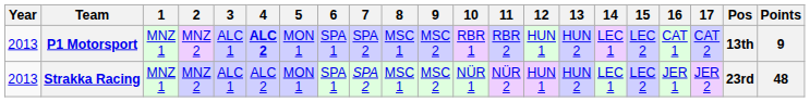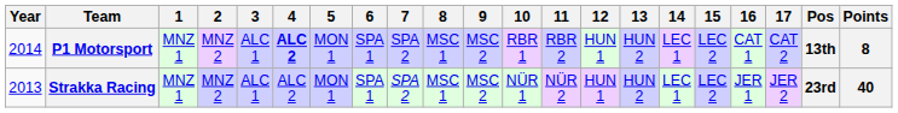 <table class="wikitable" style="text-align:center; font-size:85%">
 <tr>
 <th>Year</th>
 <th>Team</th>
 <th>1</th>
 <th>2</th>
 <th>3</th>
 <th>4</th>
 <th>5</th>
 <th>6</th>
 <th>7</th>
 <th>8</th>
 <th>9</th>
 <th>10</th>
 <th>11</th>
 <th>12</th>
 <th>13</th>
 <th>14</th>
 <th>15</th>
 <th>16</th>
 <th>17</th>
 <th>Pos</th>
 <th>Points</th>
 </tr>
 <tr>
-<td><a href='#'>2013</a></td>
+<td><a href='#'>2014</a></td>
 <th nowrap><a href='#'>P1 Motorsport</a></th>
 <td style="background:#DFFFDF;"><a href='#'>MNZ<br>1</a><br></td>
 <td style="background:#EFCFFF;"><a href='#'>MNZ<br>2</a><br></td>
 <td style="background:#CFCFFF;"><a href='#'>ALC<br>1</a><br></td>
 <td style="background:#CFCFFF;"><strong><a href='#'>ALC<br>2</a><br></strong></td>
 <td style="background:#CFCFFF;"><a href='#'>MON<br>1</a><br></td>
 <td style="background:#CFCFFF;"><a href='#'>SPA<br>1</a><br></td>
 <td style="background:#CFCFFF;"><a href='#'>SPA<br>2</a><br></td>
 <td style="background:#CFCFFF;"><a href='#'>MSC<br>1</a><br></td>
 <td style="background:#CFCFFF;"><a href='#'>MSC<br>2</a><br></td>
 <td style="background:#EFCFFF;"><a href='#'>RBR<br>1</a><br></td>
 <td style="background:#CFCFFF;"><a href='#'>RBR<br>2</a><br></td>
 <td style="background:#DFFFDF;"><a href='#'>HUN<br>1</a><br></td>
 <td style="background:#CFCFFF;"><a href='#'>HUN<br>2</a><br></td>
 <td style="background:#EFCFFF;"><a href='#'>LEC<br>1</a><br></td>
 <td style="background:#CFCFFF;"><a href='#'>LEC<br>2</a><br></td>
 <td style="background:#DFFFDF;"><a href='#'>CAT<br>1</a><br></td>
 <td style="background:#CFCFFF;"><a href='#'>CAT<br>2</a><br></td>
 <th>13th</th>
-<th>9</th>
+<th>8</th>
 </tr>
 <tr>
 <td><a href='#'>2013</a></td>
 <th nowrap><a href='#'>Strakka Racing</a></th>
 <td style="background:#DFFFDF;"><a href='#'>MNZ<br>1</a><br></td>
 <td style="background:#CFCFFF;"><a href='#'>MNZ<br>2</a><br></td>
 <td style="background:#CFCFFF;"><a href='#'>ALC<br>1</a><br></td>
 <td style="background:#CFCFFF;"><a href='#'>ALC<br>2</a><br></td>
 <td style="background:#CFCFFF;"><a href='#'>MON<br>1</a><br></td>
 <td style="background:#DFFFDF;"><a href='#'>SPA<br>1</a><br></td>
 <td style="background:#DFFFDF;"><em><a href='#'>SPA<br>2</a></em><br></td>
 <td style="background:#DFFFDF;"><a href='#'>MSC<br>1</a><br></td>
 <td style="background:#DFFFDF;"><a href='#'>MSC<br>2</a><br></td>
 <td style="background:#DFFFDF;"><a href='#'>NÜR<br>1</a><br></td>
 <td style="background:#EFCFFF;"><a href='#'>NÜR<br>2</a><br></td>
 <td style="background:#EFCFFF;"><a href='#'>HUN<br>1</a><br></td>
 <td style="background:#CFCFFF;"><a href='#'>HUN<br>2</a><br></td>
 <td style="background:#DFFFDF;"><a href='#'>LEC<br>1</a><br></td>
 <td style="background:#CFCFFF;"><a href='#'>LEC<br>2</a><br></td>
 <td style="background:#DFFFDF;"><a href='#'>JER<br>1</a><br></td>
 <td style="background:#EFCFFF;"><a href='#'>JER<br>2</a><br></td>
 <th>23rd</th>
-<th>48</th>
+<th>40</th>
 </tr>
 </table>
